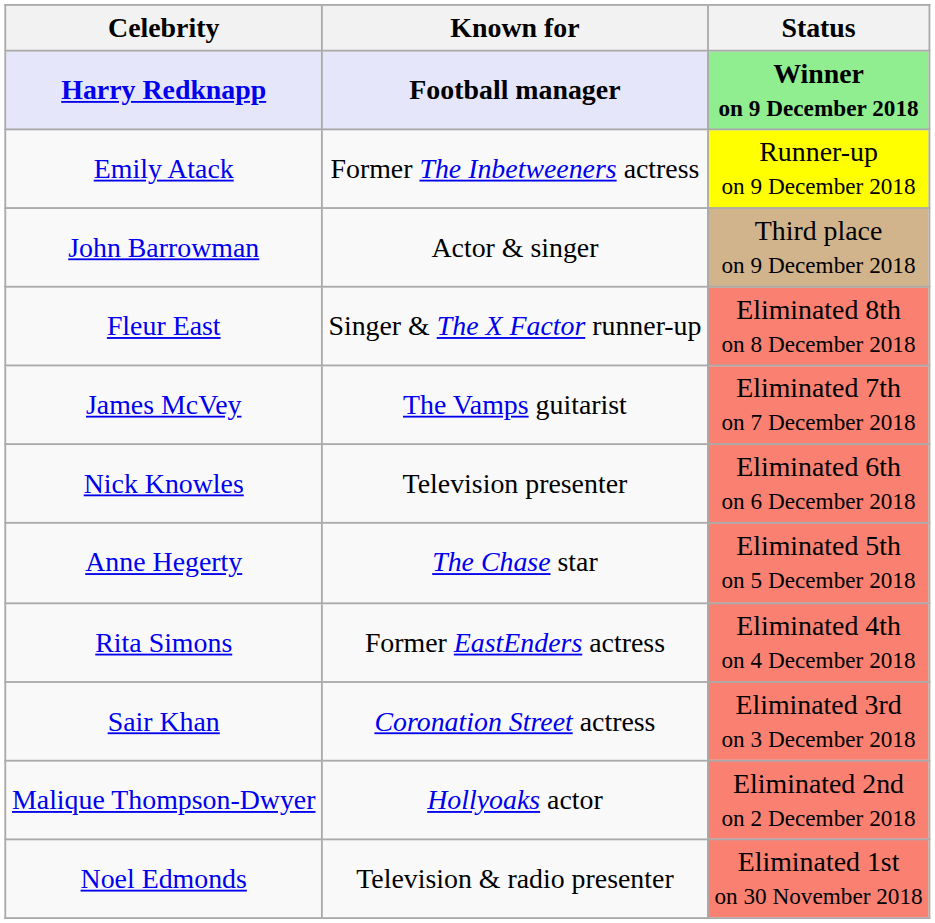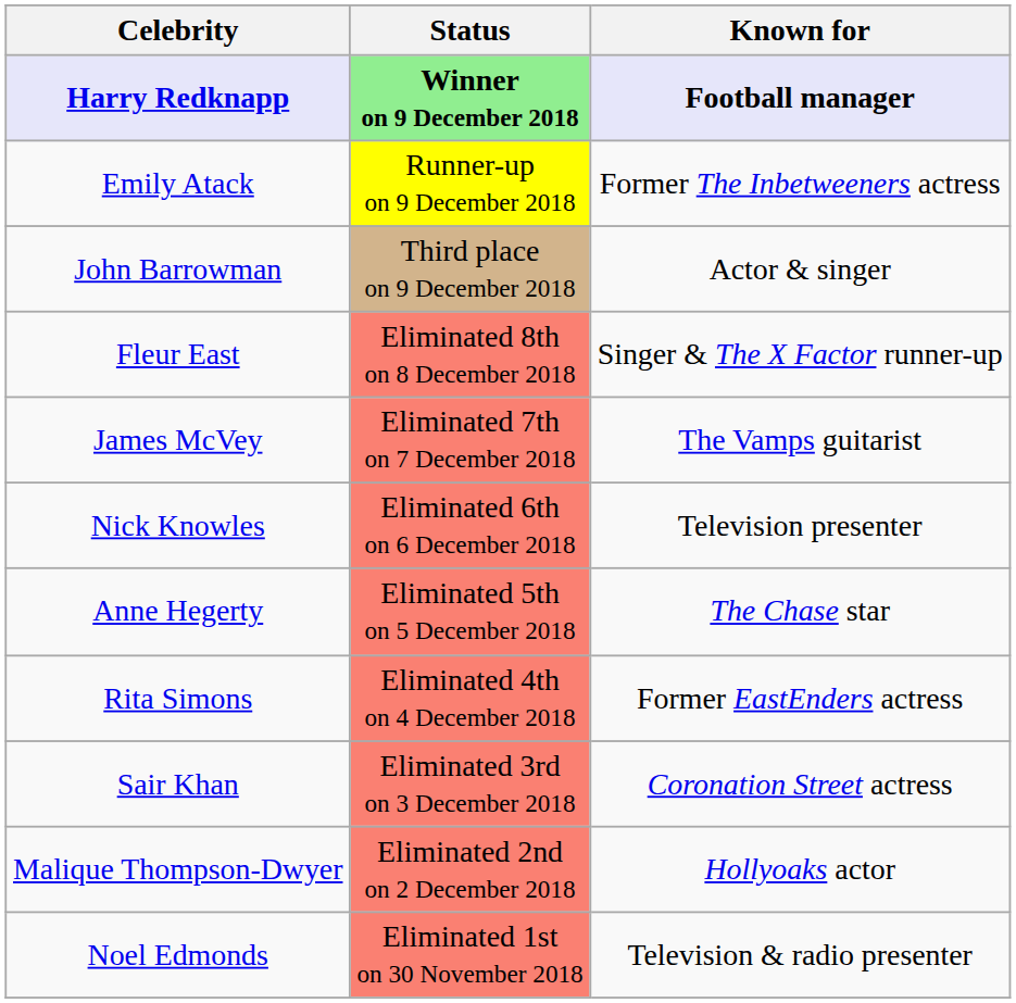 <table class="wikitable sortable" style="text-align: center; white-space:nowrap; margin:auto; font-size:95.2%;">
 <tr>
 <th scope="col">Celebrity</th>
+<th scope="col">Status</th>
 <th scope="col">Known for</th>
-<th scope="col">Status</th>
 </tr>
 <tr>
 <td style="background:lavender;"><strong><a href='#'>Harry Redknapp</a></strong></td>
+<td style=background:lightgreen><strong>Winner</strong><br><small><strong>on 9 December 2018</strong></small></td>
 <td style="background:lavender;"><strong>Football manager</strong></td>
-<td style=background:lightgreen><strong>Winner</strong><br><small><strong>on 9 December 2018</strong></small></td>
 </tr>
 <tr>
 <td><a href='#'>Emily Atack</a></td>
+<td style=background:yellow>Runner-up<br><small>on 9 December 2018</small></td>
 <td>Former <em><a href='#'>The Inbetweeners</a></em> actress</td>
-<td style=background:yellow>Runner-up<br><small>on 9 December 2018</small></td>
 </tr>
 <tr>
 <td><a href='#'>John Barrowman</a></td>
+<td style=background:tan>Third place<br><small>on 9 December 2018</small></td>
 <td>Actor & singer</td>
-<td style=background:tan>Third place<br><small>on 9 December 2018</small></td>
 </tr>
 <tr>
 <td><a href='#'>Fleur East</a></td>
+<td style=background:salmon>Eliminated 8th<br><small>on 8 December 2018</small></td>
 <td>Singer & <em><a href='#'>The X Factor</a></em> runner-up</td>
-<td style=background:salmon>Eliminated 8th<br><small>on 8 December 2018</small></td>
 </tr>
 <tr>
 <td><a href='#'>James McVey</a></td>
+<td style=background:salmon>Eliminated 7th<br><small>on 7 December 2018</small></td>
 <td><a href='#'>The Vamps</a> guitarist</td>
-<td style=background:salmon>Eliminated 7th<br><small>on 7 December 2018</small></td>
 </tr>
 <tr>
 <td><a href='#'>Nick Knowles</a></td>
+<td style=background:salmon>Eliminated 6th<br><small>on 6 December 2018</small></td>
 <td>Television presenter</td>
-<td style=background:salmon>Eliminated 6th<br><small>on 6 December 2018</small></td>
 </tr>
 <tr>
 <td><a href='#'>Anne Hegerty</a></td>
+<td style=background:salmon>Eliminated 5th<br><small>on 5 December 2018</small></td>
 <td><em><a href='#'>The Chase</a></em> star</td>
-<td style=background:salmon>Eliminated 5th<br><small>on 5 December 2018</small></td>
 </tr>
 <tr>
 <td><a href='#'>Rita Simons</a></td>
+<td style=background:salmon>Eliminated 4th<br><small>on 4 December 2018</small></td>
 <td>Former <em><a href='#'>EastEnders</a></em> actress</td>
-<td style=background:salmon>Eliminated 4th<br><small>on 4 December 2018</small></td>
 </tr>
 <tr>
 <td><a href='#'>Sair Khan</a></td>
+<td style=background:salmon>Eliminated 3rd<br><small>on 3 December 2018</small></td>
 <td><em><a href='#'>Coronation Street</a></em> actress</td>
-<td style=background:salmon>Eliminated 3rd<br><small>on 3 December 2018</small></td>
 </tr>
 <tr>
 <td><a href='#'>Malique Thompson-Dwyer</a></td>
+<td style=background:salmon>Eliminated 2nd<br><small>on 2 December 2018</small></td>
 <td><em><a href='#'>Hollyoaks</a></em> actor</td>
-<td style=background:salmon>Eliminated 2nd<br><small>on 2 December 2018</small></td>
 </tr>
 <tr>
 <td><a href='#'>Noel Edmonds</a></td>
+<td style=background:salmon>Eliminated 1st<br><small>on 30 November 2018</small></td>
 <td>Television & radio presenter</td>
-<td style=background:salmon>Eliminated 1st<br><small>on 30 November 2018</small></td>
 </tr>
 </table>
